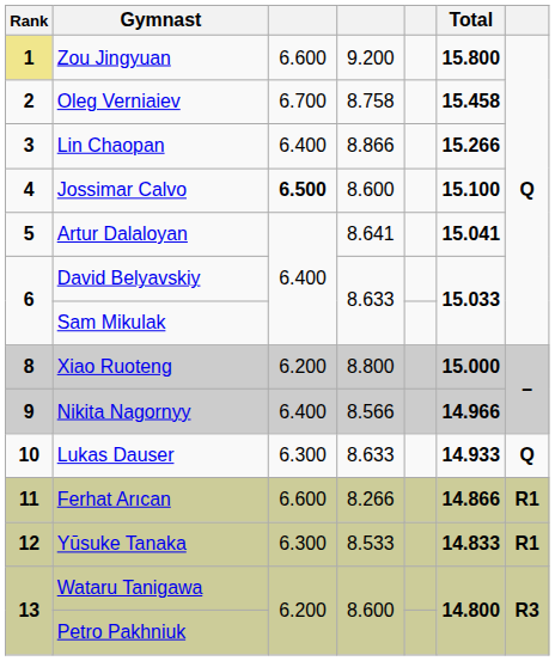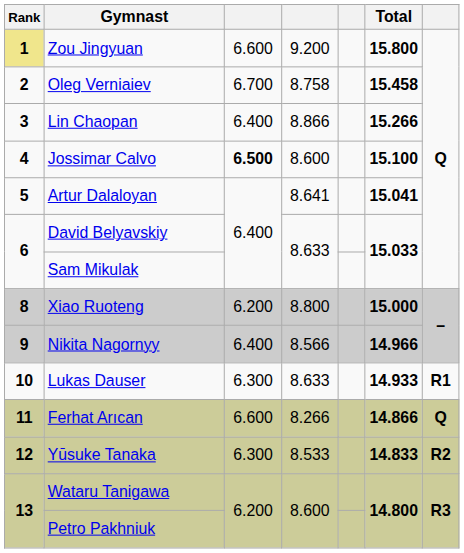 <table style="text-align:center;" class="wikitable sortable">
 <tr>
 <th scope="col" style="width:15px;"><small>Rank</small></th>
 <th scope="col" style="width:175px;">Gymnast</th>
 <th scope="col" style="width:50px;"><small></small></th>
 <th scope="col" style="width:50px;"><small></small></th>
 <th scope="col" style="width:20px;"><small></small></th>
 <th scope="col" style="width:50px;">Total</th>
 <th scope="col" style="width:30px;"><small></small></th>
 </tr>
 <tr>
 <td scope="row" style="background: khaki; text-align:center"><strong>1</strong></td>
 <td style="height:30px; text-align:left;"> <a href='#'>Zou Jingyuan</a></td>
 <td>6.600</td>
 <td>9.200</td>
 <td></td>
 <td><strong>15.800</strong></td>
 <td rowspan=7><strong>Q</strong></td>
 </tr>
 <tr>
 <td scope="row" style="text-align:center"><strong>2</strong></td>
 <td style="height:30px; text-align:left;"> <a href='#'>Oleg Verniaiev</a></td>
 <td>6.700</td>
 <td>8.758</td>
 <td></td>
 <td><strong>15.458</strong></td>
 </tr>
 <tr>
 <td scope="row" style="text-align:center"><strong>3</strong></td>
 <td style="height:30px; text-align:left;"> <a href='#'>Lin Chaopan</a></td>
 <td>6.400</td>
 <td>8.866</td>
 <td></td>
 <td><strong>15.266</strong></td>
 </tr>
 <tr>
 <td scope="row" style="text-align:center"><strong>4</strong></td>
 <td style="height:30px; text-align:left;"> <a href='#'>Jossimar Calvo</a></td>
 <td><strong>6.500</strong></td>
 <td>8.600</td>
 <td></td>
 <td><strong>15.100</strong></td>
 </tr>
 <tr>
 <td scope="row" style="text-align:center"><strong>5</strong></td>
 <td style="height:30px; text-align:left;"> <a href='#'>Artur Dalaloyan</a></td>
 <td rowspan=3>6.400</td>
 <td>8.641</td>
 <td></td>
 <td><strong>15.041</strong></td>
 </tr>
 <tr>
 <td rowspan=2><strong>6</strong></td>
 <td style="height:30px; text-align:left;"> <a href='#'>David Belyavskiy</a></td>
 <td rowspan=2>8.633</td>
 <td></td>
 <td rowspan=2><strong>15.033</strong></td>
 </tr>
 <tr>
 <td style="height:30px; text-align:left;"> <a href='#'>Sam Mikulak</a></td>
 <td></td>
 </tr>
 <tr style="background:#cccccc;">
 <td scope="row" style="text-align:center"><strong>8</strong></td>
 <td style="height:30px; text-align:left;"> <a href='#'>Xiao Ruoteng</a></td>
 <td>6.200</td>
 <td>8.800</td>
 <td></td>
 <td><strong>15.000</strong></td>
 <td rowspan=2><strong>–</strong></td>
 </tr>
 <tr style="background:#cccccc;">
 <td scope="row" style="text-align:center"><strong>9</strong></td>
 <td style="height:30px; text-align:left;"> <a href='#'>Nikita Nagornyy</a></td>
 <td>6.400</td>
 <td>8.566</td>
 <td></td>
 <td><strong>14.966</strong></td>
 </tr>
 <tr>
 <td scope="row" style="text-align:center"><strong>10</strong></td>
 <td style="height:30px; text-align:left;"> <a href='#'>Lukas Dauser</a></td>
 <td>6.300</td>
 <td>8.633</td>
 <td></td>
 <td><strong>14.933</strong></td>
-<td><strong>Q</strong></td>
+<td><strong>R1</strong></td>
 </tr>
 <tr style="background:#cccc99;">
 <td scope="row" style="text-align:center"><strong>11</strong></td>
 <td style="height:30px; text-align:left;"> <a href='#'>Ferhat Arıcan</a></td>
 <td>6.600</td>
 <td>8.266</td>
 <td></td>
 <td><strong>14.866</strong></td>
-<td><strong>R1</strong></td>
+<td><strong>Q</strong></td>
 </tr>
 <tr style="background:#cccc99;">
 <td scope="row" style="text-align:center"><strong>12</strong></td>
 <td style="height:30px; text-align:left;"> <a href='#'>Yūsuke Tanaka</a></td>
 <td>6.300</td>
 <td>8.533</td>
 <td></td>
 <td><strong>14.833</strong></td>
-<td><strong>R1</strong></td>
+<td><strong>R2</strong></td>
 </tr>
 <tr style="background:#cccc99;">
 <td rowspan=2><strong>13</strong></td>
 <td style="height:30px; text-align:left;"> <a href='#'>Wataru Tanigawa</a></td>
 <td rowspan=2>6.200</td>
 <td rowspan=2>8.600</td>
 <td></td>
 <td rowspan=2><strong>14.800</strong></td>
 <td rowspan=2><strong>R3</strong></td>
 </tr>
 <tr style="background:#cccc99;">
 <td style="height:30px; text-align:left;"> <a href='#'>Petro Pakhniuk</a></td>
 <td></td>
 </tr>
 </table>
